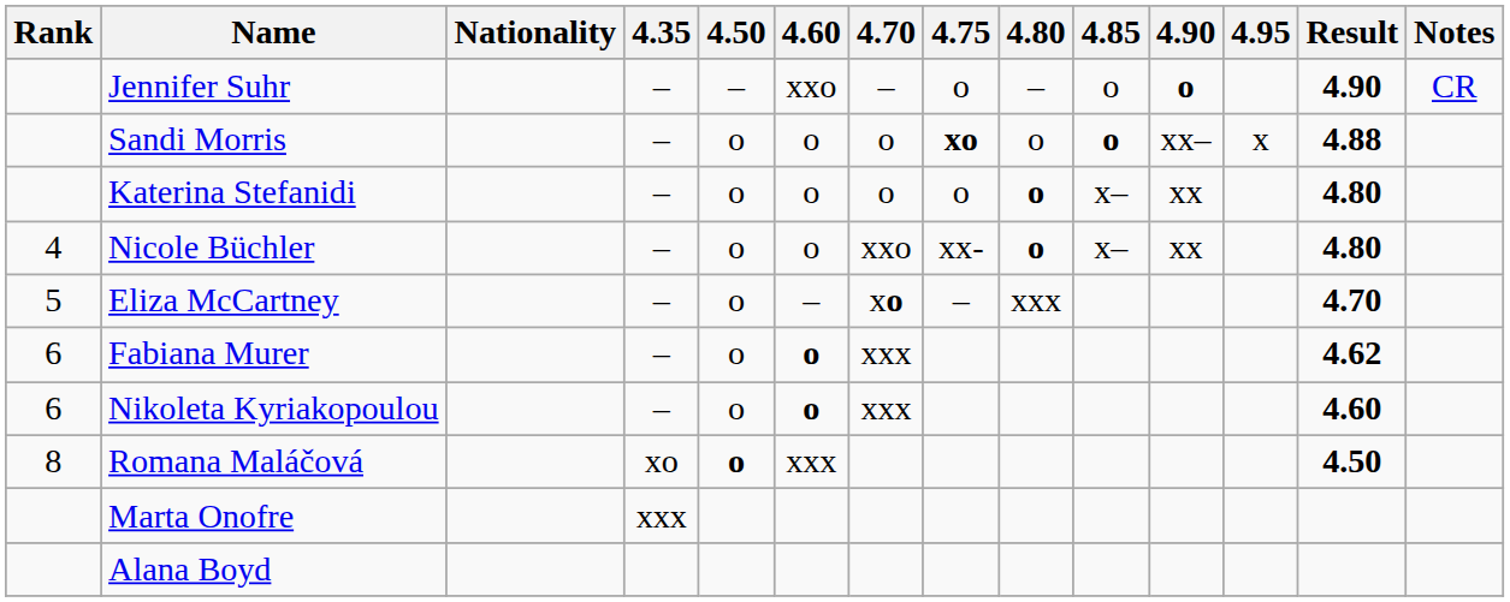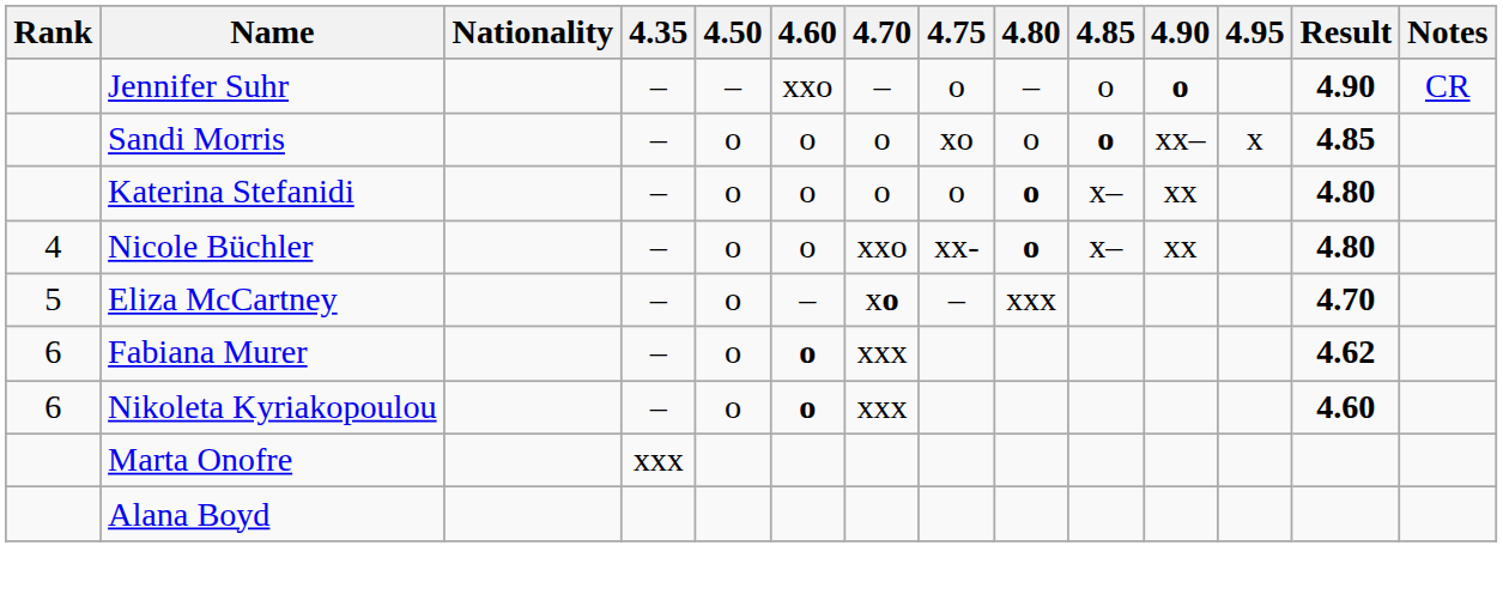 <table class="wikitable sortable" style="text-align:center">
 <tr>
 <th>Rank</th>
 <th>Name</th>
 <th>Nationality</th>
 <th>4.35</th>
 <th>4.50</th>
 <th>4.60</th>
 <th>4.70</th>
 <th>4.75</th>
 <th>4.80</th>
 <th>4.85</th>
 <th>4.90</th>
 <th>4.95</th>
 <th>Result</th>
 <th>Notes</th>
 </tr>
 <tr>
 <td></td>
 <td align=left><a href='#'>Jennifer Suhr</a></td>
 <td align=left></td>
 <td>–</td>
 <td>–</td>
 <td>xxo</td>
 <td>–</td>
 <td>o</td>
 <td>–</td>
 <td>o</td>
 <td><strong>o</strong></td>
 <td></td>
 <td><strong>4.90</strong></td>
 <td><a href='#'>CR</a></td>
 </tr>
 <tr>
 <td></td>
 <td align=left><a href='#'>Sandi Morris</a></td>
 <td align=left></td>
 <td>–</td>
 <td>o</td>
 <td>o</td>
 <td>o</td>
-<td><strong>xo</strong></td>
+<td>xo</td>
 <td>o</td>
 <td><strong>o</strong></td>
 <td>xx–</td>
 <td>x</td>
-<td><strong>4.88</strong></td>
+<td><strong>4.85</strong></td>
 <td></td>
 </tr>
 <tr>
 <td></td>
 <td align=left><a href='#'>Katerina Stefanidi</a></td>
 <td align=left></td>
 <td>–</td>
 <td>o</td>
 <td>o</td>
 <td>o</td>
 <td>o</td>
 <td><strong>o</strong></td>
 <td>x–</td>
 <td>xx</td>
 <td></td>
 <td><strong>4.80</strong></td>
 <td></td>
 </tr>
 <tr>
 <td>4</td>
 <td align=left><a href='#'>Nicole Büchler</a></td>
 <td align=left></td>
 <td>–</td>
 <td>o</td>
 <td>o</td>
 <td>xxo</td>
 <td>xx-</td>
 <td><strong>o</strong></td>
 <td>x–</td>
 <td>xx</td>
 <td></td>
 <td><strong>4.80</strong></td>
 <td></td>
 </tr>
 <tr>
 <td>5</td>
 <td align=left><a href='#'>Eliza McCartney</a></td>
 <td align=left></td>
 <td>–</td>
 <td>o</td>
 <td>–</td>
 <td>x<strong>o</strong></td>
 <td>–</td>
 <td>xxx</td>
 <td></td>
 <td></td>
 <td></td>
 <td><strong>4.70</strong></td>
 <td></td>
 </tr>
 <tr>
 <td>6</td>
 <td align=left><a href='#'>Fabiana Murer</a></td>
 <td align=left></td>
 <td>–</td>
 <td>o</td>
 <td><strong>o</strong></td>
 <td>xxx</td>
 <td></td>
 <td></td>
 <td></td>
 <td></td>
 <td></td>
 <td><strong>4.62</strong></td>
 <td></td>
 </tr>
 <tr>
 <td>6</td>
 <td align=left><a href='#'>Nikoleta Kyriakopoulou</a></td>
 <td align=left></td>
 <td>–</td>
 <td>o</td>
 <td><strong>o</strong></td>
 <td>xxx</td>
 <td></td>
 <td></td>
 <td></td>
 <td></td>
 <td></td>
 <td><strong>4.60</strong></td>
 <td></td>
 </tr>
 <tr>
-<td>8</td>
-<td align=left><a href='#'>Romana Maláčová</a></td>
-<td align=left></td>
-<td>xo</td>
-<td><strong>o</strong></td>
-<td>xxx</td>
-<td></td>
-<td></td>
-<td></td>
-<td></td>
-<td></td>
-<td></td>
-<td><strong>4.50</strong></td>
-<td></td>
-</tr>
-<tr>
 <td></td>
 <td align=left><a href='#'>Marta Onofre</a></td>
 <td align=left></td>
 <td>xxx</td>
 <td></td>
 <td></td>
 <td></td>
 <td></td>
 <td></td>
 <td></td>
 <td></td>
 <td></td>
 <td><strong></strong></td>
 <td></td>
 </tr>
 <tr>
 <td></td>
 <td align=left><a href='#'>Alana Boyd</a></td>
 <td align=left></td>
 <td></td>
 <td></td>
 <td></td>
 <td></td>
 <td></td>
 <td></td>
 <td></td>
 <td></td>
 <td></td>
 <td><strong></strong></td>
 <td></td>
 </tr>
 </table>
